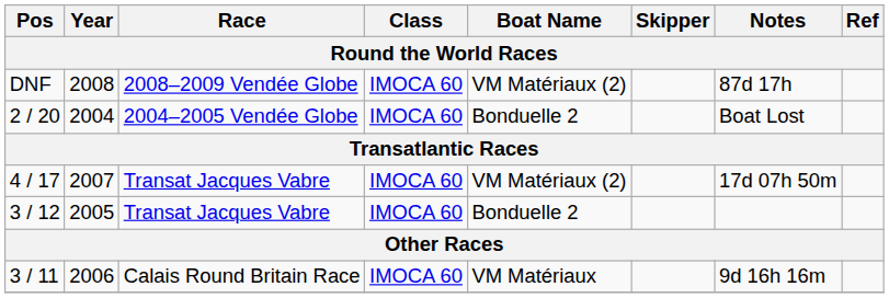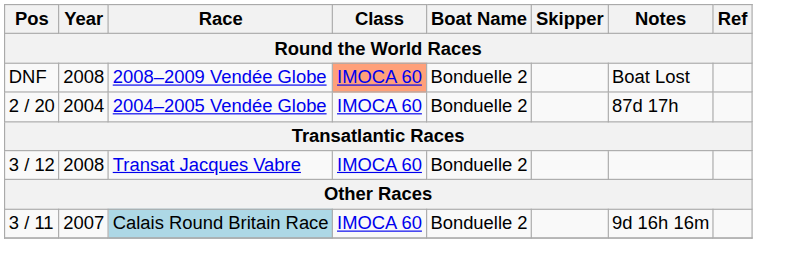 <table class="wikitable sortable">
 <tr>
 <th>Pos</th>
 <th>Year</th>
 <th>Race</th>
 <th>Class</th>
 <th>Boat Name</th>
 <th>Skipper</th>
 <th>Notes</th>
 <th>Ref</th>
 </tr>
 <tr>
 <th colspan = 8><strong>Round the World Races</strong></th>
 </tr>
 <tr>
 <td>DNF</td>
 <td>2008</td>
 <td><a href='#'>2008–2009 Vendée Globe</a></td>
-<td><a href='#'>IMOCA 60</a></td>
-<td>VM Matériaux (2)</td>
+<td style="background: lightsalmon;"><a href='#'>IMOCA 60</a></td>
+<td>Bonduelle 2</td>
 <td></td>
-<td>87d 17h</td>
+<td>Boat Lost</td>
 <td></td>
 </tr>
 <tr>
 <td>2 / 20</td>
 <td>2004</td>
 <td><a href='#'>2004–2005 Vendée Globe</a></td>
 <td><a href='#'>IMOCA 60</a></td>
 <td>Bonduelle 2</td>
 <td></td>
-<td>Boat Lost</td>
+<td>87d 17h</td>
 <td></td>
 </tr>
 <tr>
 <th colspan = 8><strong>Transatlantic Races</strong></th>
 </tr>
 <tr>
-<td>4 / 17</td>
-<td>2007</td>
-<td><a href='#'>Transat Jacques Vabre</a></td>
-<td><a href='#'>IMOCA 60</a></td>
-<td>VM Matériaux (2)</td>
-<td> <br> </td>
-<td>17d 07h 50m</td>
-<td></td>
-</tr>
-<tr>
 <td>3 / 12</td>
-<td>2005</td>
+<td>2008</td>
 <td><a href='#'>Transat Jacques Vabre</a></td>
 <td><a href='#'>IMOCA 60</a></td>
 <td>Bonduelle 2</td>
 <td> <br> </td>
 <td></td>
 <td></td>
 </tr>
 <tr>
 <th colspan = 8><strong>Other Races</strong></th>
 </tr>
 <tr>
 <td>3 / 11</td>
-<td>2006</td>
-<td>Calais Round Britain Race</td>
+<td>2007</td>
+<td style="background: lightblue;">Calais Round Britain Race</td>
 <td><a href='#'>IMOCA 60</a></td>
-<td>VM Matériaux</td>
+<td>Bonduelle 2</td>
 <td></td>
 <td>9d 16h 16m</td>
 <td></td>
 </tr>
 <tr>
 </tr>
 </table>
